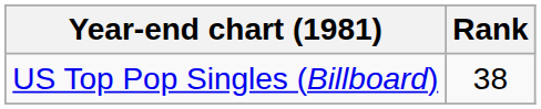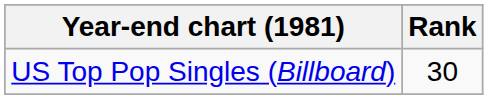 <table class="wikitable sortable">
 <tr>
 <th>Year-end chart (1981)</th>
 <th>Rank</th>
 </tr>
 <tr>
 <td><a href='#'>US Top Pop Singles (<em>Billboard</em>)</a></td>
-<td align="center">38</td>
+<td align="center">30</td>
 </tr>
 </table>
